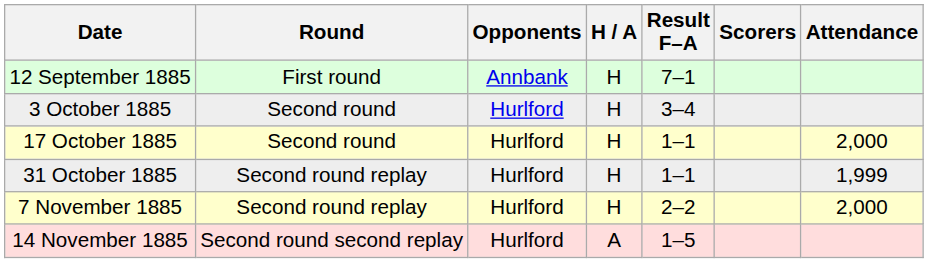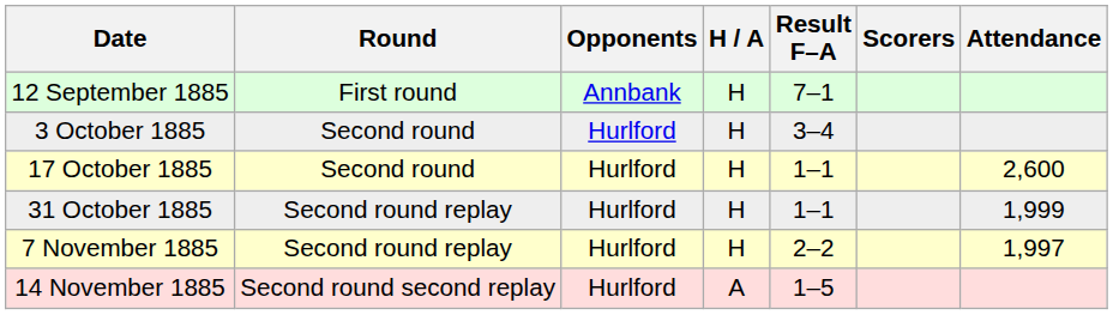 <table class="wikitable" style="text-align:center">
 <tr>
 <th>Date</th>
 <th>Round</th>
 <th>Opponents</th>
 <th>H / A</th>
 <th>Result<br>F–A</th>
 <th>Scorers</th>
 <th>Attendance</th>
 </tr>
 <tr bgcolor=#ddffdd>
 <td>12 September 1885</td>
 <td>First round</td>
 <td><a href='#'>Annbank</a></td>
 <td>H</td>
 <td>7–1</td>
 <td></td>
 <td></td>
 </tr>
 <tr bgcolor=#eeeeee>
 <td>3 October 1885</td>
 <td>Second round</td>
 <td><a href='#'>Hurlford</a></td>
 <td>H</td>
 <td>3–4</td>
 <td></td>
 <td></td>
 </tr>
 <tr bgcolor=#ffffcc>
 <td>17 October 1885</td>
 <td>Second round</td>
 <td>Hurlford</td>
 <td>H</td>
 <td>1–1</td>
 <td></td>
-<td>2,000</td>
+<td>2,600</td>
 </tr>
 <tr bgcolor=#eeeeee>
 <td>31 October 1885</td>
 <td>Second round replay</td>
 <td>Hurlford</td>
 <td>H</td>
 <td>1–1</td>
 <td></td>
 <td>1,999</td>
 </tr>
 <tr bgcolor=#ffffcc>
 <td>7 November 1885</td>
 <td>Second round replay</td>
 <td>Hurlford</td>
 <td>H</td>
 <td>2–2</td>
 <td></td>
-<td>2,000</td>
+<td>1,997</td>
 </tr>
 <tr bgcolor=#ffdddd>
 <td>14 November 1885</td>
 <td>Second round second replay</td>
 <td>Hurlford</td>
 <td>A</td>
 <td>1–5</td>
 <td></td>
 <td></td>
 </tr>
 </table>
